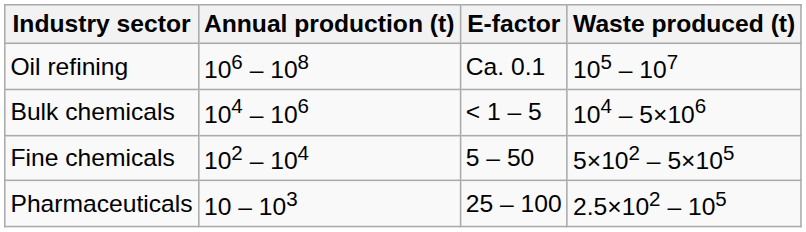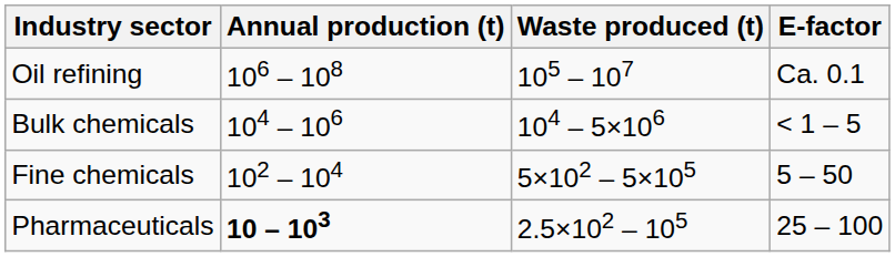 <table class="wikitable">
 <tr>
 <th>Industry sector</th>
 <th>Annual production (t)</th>
+<th>Waste produced (t)</th>
 <th>E-factor</th>
-<th>Waste produced (t)</th>
 </tr>
 <tr>
 <td>Oil refining</td>
 <td>10<sup>6</sup> – 10<sup>8</sup></td>
+<td>10<sup>5</sup> – 10<sup>7</sup></td>
 <td>Ca. 0.1</td>
-<td>10<sup>5</sup> – 10<sup>7</sup></td>
 </tr>
 <tr>
 <td>Bulk chemicals</td>
 <td>10<sup>4</sup> – 10<sup>6</sup></td>
+<td>10<sup>4</sup> – 5×10<sup>6</sup></td>
 <td>< 1 – 5</td>
-<td>10<sup>4</sup> – 5×10<sup>6</sup></td>
 </tr>
 <tr>
 <td>Fine chemicals</td>
 <td>10<sup>2</sup> – 10<sup>4</sup></td>
+<td>5×10<sup>2</sup> – 5×10<sup>5</sup></td>
 <td>5 – 50</td>
-<td>5×10<sup>2</sup> – 5×10<sup>5</sup></td>
 </tr>
 <tr>
 <td>Pharmaceuticals</td>
-<td>10 – 10<sup>3</sup></td>
+<td><strong>10 – 10<sup>3</sup></strong></td>
+<td>2.5×10<sup>2</sup> – 10<sup>5</sup></td>
 <td>25 – 100</td>
-<td>2.5×10<sup>2</sup> – 10<sup>5</sup></td>
 </tr>
 </table>
